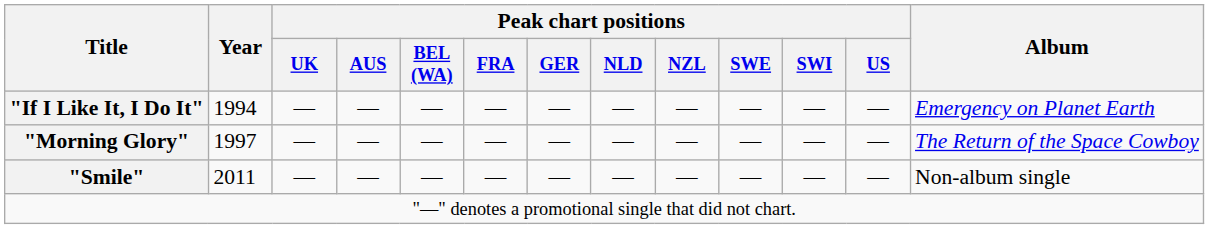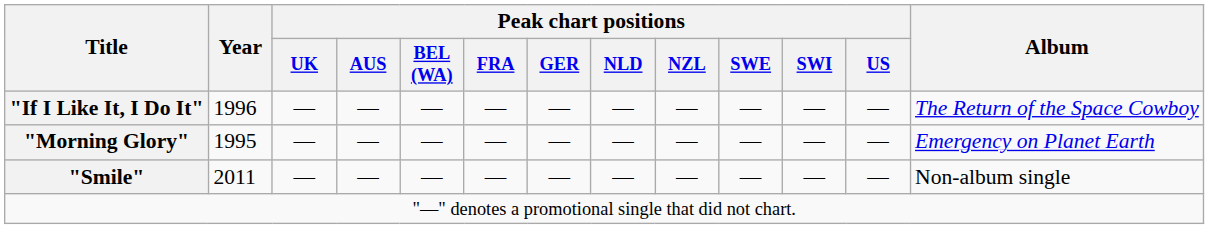 <table class="wikitable plainrowheaders">
 <tr>
 <th rowspan="2">Title</th>
 <th style="width:2.5em" rowspan="2">Year</th>
 <th colspan="10">Peak chart positions</th>
 <th rowspan="2">Album</th>
 </tr>
 <tr>
 <th style="width:3em;font-size:85%"><a href='#'>UK</a><br></th>
 <th style="width:3em;font-size:85%"><a href='#'>AUS</a><br></th>
 <th style="width:3em;font-size:85%"><a href='#'>BEL<br>(WA)</a><br></th>
 <th style="width:3em;font-size:85%"><a href='#'>FRA</a><br></th>
 <th style="width:3em;font-size:85%"><a href='#'>GER</a><br></th>
 <th style="width:3em;font-size:85%"><a href='#'>NLD</a><br></th>
 <th style="width:3em;font-size:85%"><a href='#'>NZL</a><br></th>
 <th style="width:3em;font-size:85%"><a href='#'>SWE</a><br></th>
 <th style="width:3em;font-size:85%"><a href='#'>SWI</a><br></th>
 <th style="width:3em;font-size:85%"><a href='#'>US</a></th>
 </tr>
 <tr>
 <th scope="row">"If I Like It, I Do It"</th>
-<td>1994</td>
+<td>1996</td>
+<td style="text-align:center;">—</td>
+<td style="text-align:center;">—</td>
+<td style="text-align:center;">—</td>
+<td style="text-align:center;">—</td>
+<td style="text-align:center;">—</td>
+<td style="text-align:center;">—</td>
+<td style="text-align:center;">—</td>
+<td style="text-align:center;">—</td>
+<td style="text-align:center;">—</td>
+<td style="text-align:center;">—</td>
+<td><em><a href='#'>The Return of the Space Cowboy</a></td>
+</tr>
+<tr>
+<th scope="row">"Morning Glory"</th>
+<td>1995</td>
 <td style="text-align:center;">—</td>
 <td style="text-align:center;">—</td>
 <td style="text-align:center;">—</td>
 <td style="text-align:center;">—</td>
 <td style="text-align:center;">—</td>
 <td style="text-align:center;">—</td>
 <td style="text-align:center;">—</td>
 <td style="text-align:center;">—</td>
 <td style="text-align:center;">—</td>
 <td style="text-align:center;">—</td>
 <td><em><a href='#'>Emergency on Planet Earth</a></em></td>
-</tr>
-<tr>
-<th scope="row">"Morning Glory"</th>
-<td>1997</td>
-<td style="text-align:center;">—</td>
-<td style="text-align:center;">—</td>
-<td style="text-align:center;">—</td>
-<td style="text-align:center;">—</td>
-<td style="text-align:center;">—</td>
-<td style="text-align:center;">—</td>
-<td style="text-align:center;">—</td>
-<td style="text-align:center;">—</td>
-<td style="text-align:center;">—</td>
-<td style="text-align:center;">—</td>
-<td><em><a href='#'>The Return of the Space Cowboy</a></td>
 </tr>
 <tr>
 <th scope="row">"Smile"</th>
 <td>2011</td>
 <td style="text-align:center;">—</td>
 <td style="text-align:center;">—</td>
 <td style="text-align:center;">—</td>
 <td style="text-align:center;">—</td>
 <td style="text-align:center;">—</td>
 <td style="text-align:center;">—</td>
 <td style="text-align:center;">—</td>
 <td style="text-align:center;">—</td>
 <td style="text-align:center;">—</td>
 <td style="text-align:center;">—</td>
 <td>Non-album single</td>
 </tr>
 <tr>
 <td align="center" colspan="20" style="font-size: 85%">"—" denotes a promotional single that did not chart.</td>
 </tr>
 </table>
